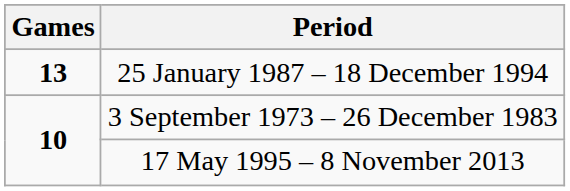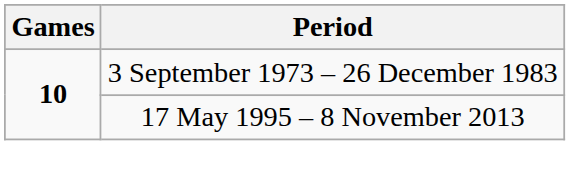 <table class="wikitable sortable" style="text-align:center;">
 <tr>
 <th>Games</th>
 <th>Period</th>
-</tr>
-<tr>
-<td><strong>13</strong></td>
-<td>25 January 1987 – 18 December 1994</td>
 </tr>
 <tr>
 <td rowspan=2><strong>10</strong></td>
 <td>3 September 1973 – 26 December 1983</td>
 </tr>
 <tr>
 <td>17 May 1995 – 8 November 2013</td>
 </tr>
 </table>
